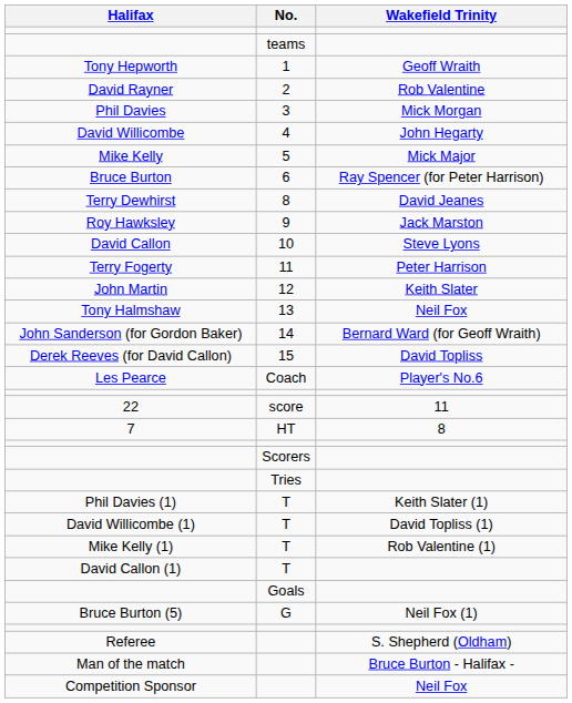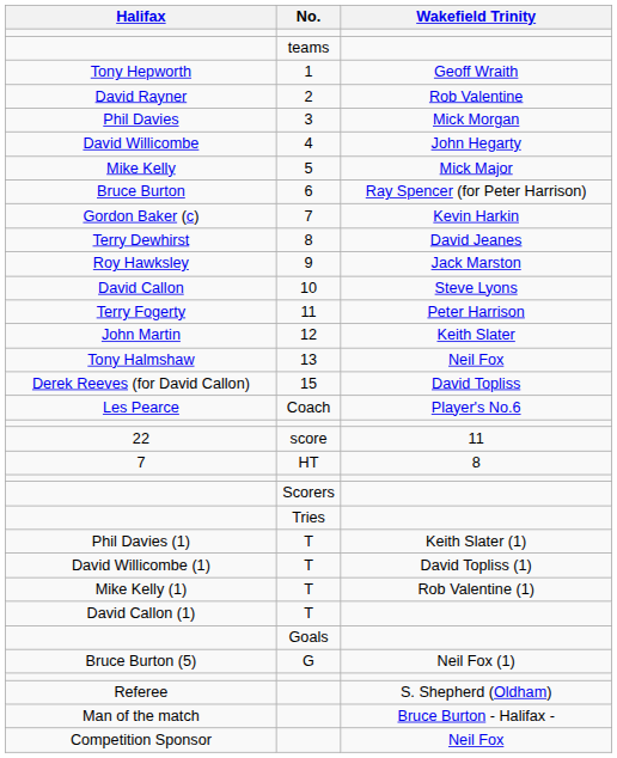 <table class="wikitable" style="text-align:center;">
 <tr>
 <th width=280 abbr=winner><a href='#'>Halifax</a></th>
 <th width=60 abbr="Number">No.</th>
 <th width=280 abbr=runner-up><a href='#'>Wakefield Trinity</a></th>
 </tr>
 <tr>
 <td></td>
 <td></td>
 <td></td>
 </tr>
 <tr>
 <td></td>
 <td>teams</td>
 <td></td>
 </tr>
 <tr>
 <td><a href='#'>Tony Hepworth</a></td>
 <td>1</td>
 <td><a href='#'>Geoff Wraith</a></td>
 </tr>
 <tr>
 <td><a href='#'>David Rayner</a></td>
 <td>2</td>
 <td><a href='#'>Rob Valentine</a></td>
 </tr>
 <tr>
 <td><a href='#'>Phil Davies</a></td>
 <td>3</td>
 <td><a href='#'>Mick Morgan</a></td>
 </tr>
 <tr>
 <td><a href='#'>David Willicombe</a></td>
 <td>4</td>
 <td><a href='#'>John Hegarty</a></td>
 </tr>
 <tr>
 <td><a href='#'>Mike Kelly</a></td>
 <td>5</td>
 <td><a href='#'>Mick Major</a></td>
 </tr>
 <tr>
 <td><a href='#'>Bruce Burton</a></td>
 <td>6</td>
 <td><a href='#'>Ray Spencer</a> (for Peter Harrison)</td>
 </tr>
 <tr>
+<td><a href='#'>Gordon Baker</a> (<a href='#'>c</a>)</td>
+<td>7</td>
+<td><a href='#'>Kevin Harkin</a></td>
+</tr>
+<tr>
 <td><a href='#'>Terry Dewhirst</a></td>
 <td>8</td>
 <td><a href='#'>David Jeanes</a></td>
 </tr>
 <tr>
 <td><a href='#'>Roy Hawksley</a></td>
 <td>9</td>
 <td><a href='#'>Jack Marston</a></td>
 </tr>
 <tr>
 <td><a href='#'>David Callon</a></td>
 <td>10</td>
 <td><a href='#'>Steve Lyons</a></td>
 </tr>
 <tr>
 <td><a href='#'>Terry Fogerty</a></td>
 <td>11</td>
 <td><a href='#'>Peter Harrison</a></td>
 </tr>
 <tr>
 <td><a href='#'>John Martin</a></td>
 <td>12</td>
 <td><a href='#'>Keith Slater</a></td>
 </tr>
 <tr>
 <td><a href='#'>Tony Halmshaw</a></td>
 <td>13</td>
 <td><a href='#'>Neil Fox</a></td>
-</tr>
-<tr>
-<td><a href='#'>John Sanderson</a> (for Gordon Baker)</td>
-<td>14</td>
-<td><a href='#'>Bernard Ward</a> (for Geoff Wraith)</td>
 </tr>
 <tr>
 <td><a href='#'>Derek Reeves</a> (for David Callon)</td>
 <td>15</td>
 <td><a href='#'>David Topliss</a></td>
 </tr>
 <tr>
 <td><a href='#'>Les Pearce</a></td>
 <td>Coach</td>
 <td><a href='#'>Player's No.6</a></td>
 </tr>
 <tr>
 <td></td>
 <td></td>
 <td></td>
 </tr>
 <tr>
 <td>22</td>
 <td>score</td>
 <td>11</td>
 </tr>
 <tr>
 <td>7</td>
 <td>HT</td>
 <td>8</td>
 </tr>
 <tr>
 <td></td>
 <td></td>
 <td></td>
 </tr>
 <tr>
 <td></td>
 <td>Scorers</td>
 <td></td>
 </tr>
 <tr>
 <td></td>
 <td>Tries</td>
 <td></td>
 </tr>
 <tr>
 <td>Phil Davies (1)</td>
 <td>T</td>
 <td>Keith Slater (1)</td>
 </tr>
 <tr>
 <td>David Willicombe (1)</td>
 <td>T</td>
 <td>David Topliss (1)</td>
 </tr>
 <tr>
 <td>Mike Kelly (1)</td>
 <td>T</td>
 <td>Rob Valentine (1)</td>
 </tr>
 <tr>
 <td>David Callon (1)</td>
 <td>T</td>
 <td></td>
 </tr>
 <tr>
 <td></td>
 <td>Goals</td>
 <td></td>
 </tr>
 <tr>
 <td>Bruce Burton (5)</td>
 <td>G</td>
 <td>Neil Fox (1)</td>
 </tr>
 <tr>
 <td></td>
 <td></td>
 <td></td>
 </tr>
 <tr>
 <td>Referee</td>
 <td></td>
 <td>S. Shepherd (<a href='#'>Oldham</a>)</td>
 </tr>
 <tr>
 <td>Man of the match</td>
 <td></td>
 <td><a href='#'>Bruce Burton</a> - Halifax - </td>
 </tr>
 <tr>
 <td>Competition Sponsor</td>
 <td></td>
 <td><a href='#'>Neil Fox</a></td>
 </tr>
 </table>
